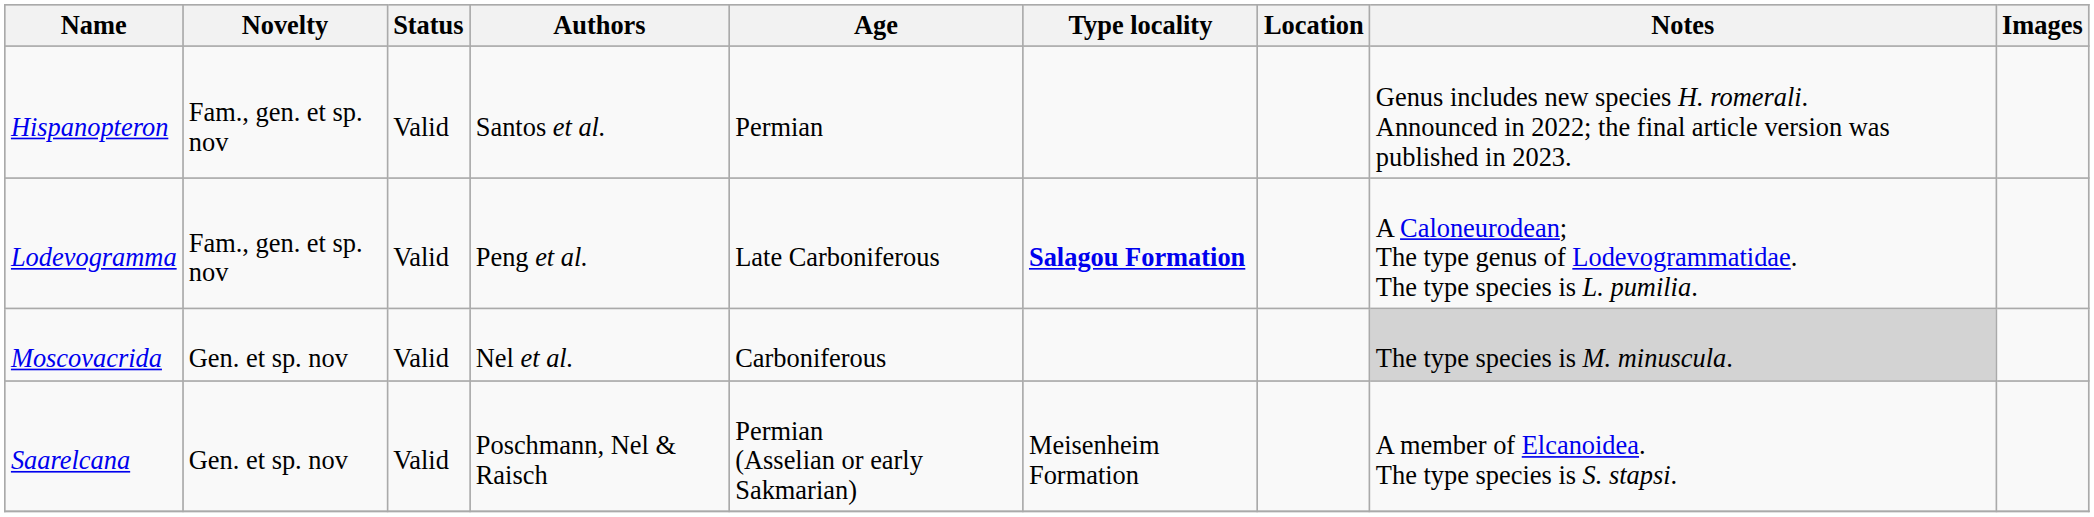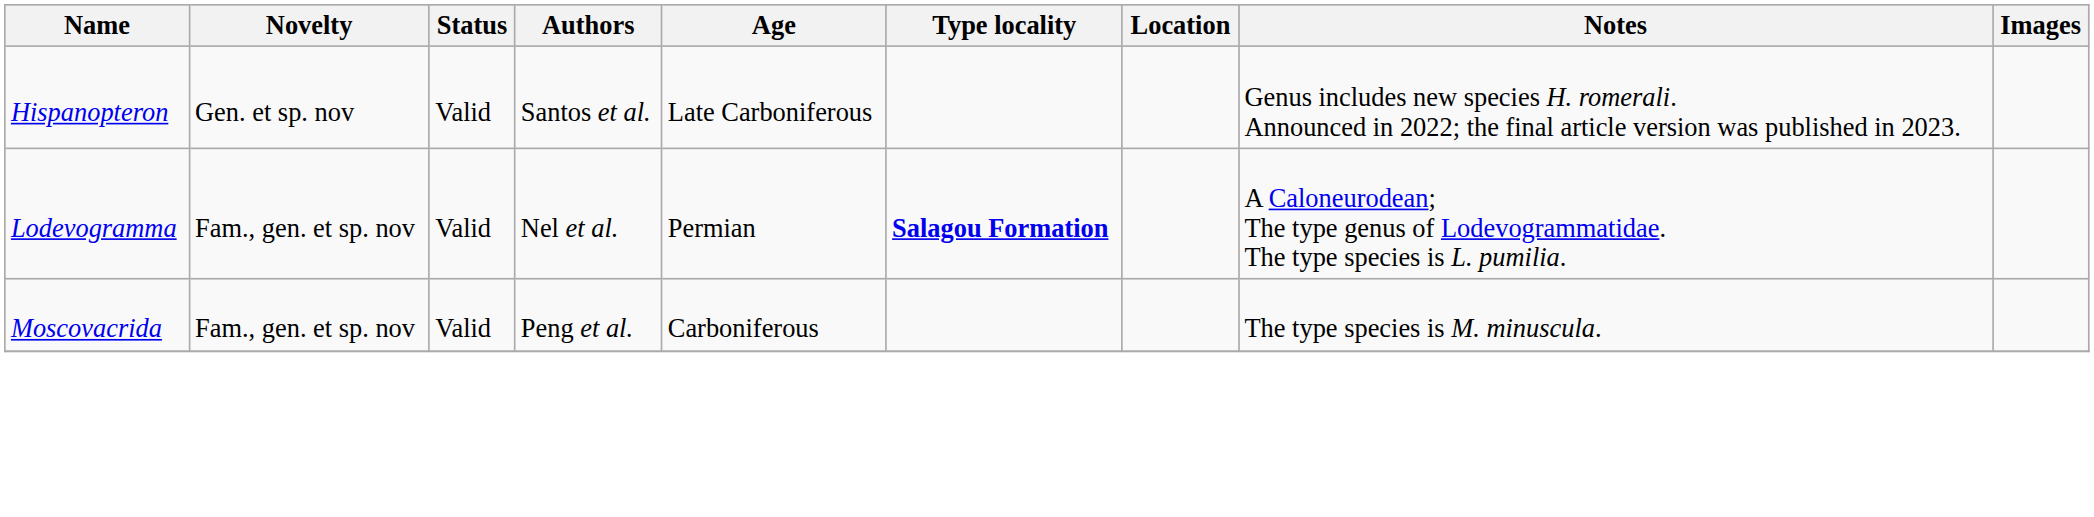 <table class="wikitable sortable" align="center" width="100%">
 <tr>
 <th>Name</th>
 <th>Novelty</th>
 <th>Status</th>
 <th>Authors</th>
 <th>Age</th>
 <th>Type locality</th>
 <th>Location</th>
 <th>Notes</th>
 <th>Images</th>
 </tr>
 <tr>
 <td><br><em><a href='#'>Hispanopteron</a></em></td>
-<td><br>Fam., gen. et sp. nov</td>
+<td><br>Gen. et sp. nov</td>
 <td><br>Valid</td>
 <td><br>Santos <em>et al.</em></td>
-<td><br>Permian</td>
+<td><br>Late Carboniferous</td>
 <td></td>
 <td><br></td>
 <td><br>Genus includes new species <em>H. romerali</em>.<br> Announced in 2022; the final article version was published in 2023.</td>
 <td></td>
 </tr>
 <tr>
 <td><br><em><a href='#'>Lodevogramma</a></em></td>
 <td><br>Fam., gen. et sp. nov</td>
 <td><br>Valid</td>
-<td><br>Peng <em>et al.</em></td>
-<td><br>Late Carboniferous</td>
+<td><br>Nel <em>et al.</em></td>
+<td><br>Permian</td>
 <td><strong><br><a href='#'>Salagou Formation</a></strong></td>
 <td><br></td>
 <td><br>A <a href='#'>Caloneurodean</a>;<br> The type genus of <a href='#'>Lodevogrammatidae</a>.<br> The type species is <em>L. pumilia</em>.</td>
 <td></td>
 </tr>
 <tr>
 <td><br><em><a href='#'>Moscovacrida</a></em></td>
-<td><br>Gen. et sp. nov</td>
+<td><br>Fam., gen. et sp. nov</td>
 <td><br>Valid</td>
-<td><br>Nel <em>et al.</em></td>
+<td><br>Peng <em>et al.</em></td>
 <td><br>Carboniferous</td>
 <td></td>
 <td><br></td>
-<td style="background: lightgrey;"><br>The type species is <em>M. minuscula</em>.</td>
-<td></td>
-</tr>
-<tr>
-<td><br><em><a href='#'>Saarelcana</a></em></td>
-<td><br>Gen. et sp. nov</td>
-<td><br>Valid</td>
-<td><br>Poschmann, Nel & Raisch</td>
-<td><br>Permian<br>(Asselian or early Sakmarian)</td>
-<td><br>Meisenheim Formation</td>
-<td><br></td>
-<td><br>A member of <a href='#'>Elcanoidea</a>.<br> The type species is <em>S. stapsi</em>.</td>
+<td><br>The type species is <em>M. minuscula</em>.</td>
 <td></td>
 </tr>
 <tr>
 </tr>
 </table>
